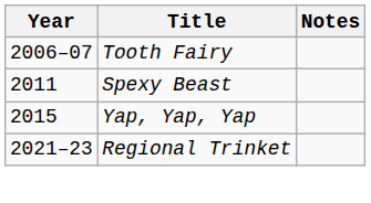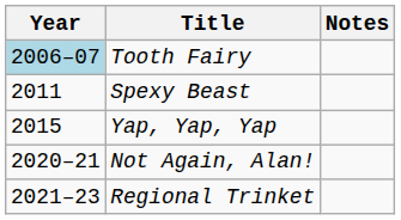 <table class="wikitable sortable">
 <tr>
 <th>Year</th>
 <th>Title</th>
 <th>Notes</th>
 </tr>
 <tr>
-<td>2006–07</td>
+<td style="background: lightblue;">2006–07</td>
 <td><em>Tooth Fairy</em></td>
 <td></td>
 </tr>
 <tr>
 <td>2011</td>
 <td><em>Spexy Beast</em></td>
 <td></td>
 </tr>
 <tr>
 <td>2015</td>
 <td><em>Yap, Yap, Yap</em></td>
 <td></td>
 </tr>
 <tr>
+<td>2020–21</td>
+<td><em>Not Again, Alan!</em></td>
+<td></td>
+</tr>
+<tr>
 <td>2021–23</td>
 <td><em>Regional Trinket</em></td>
 <td></td>
 </tr>
 </table>
